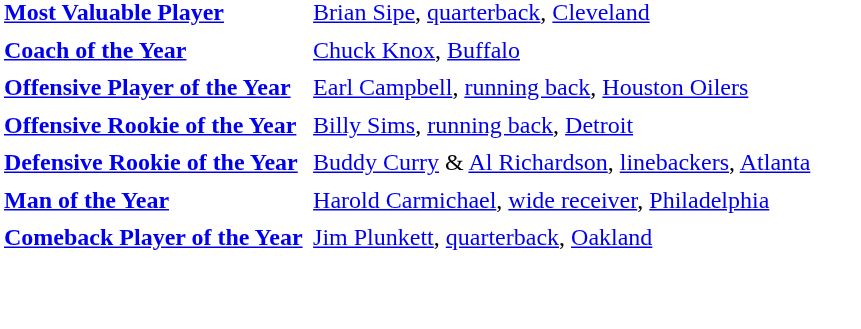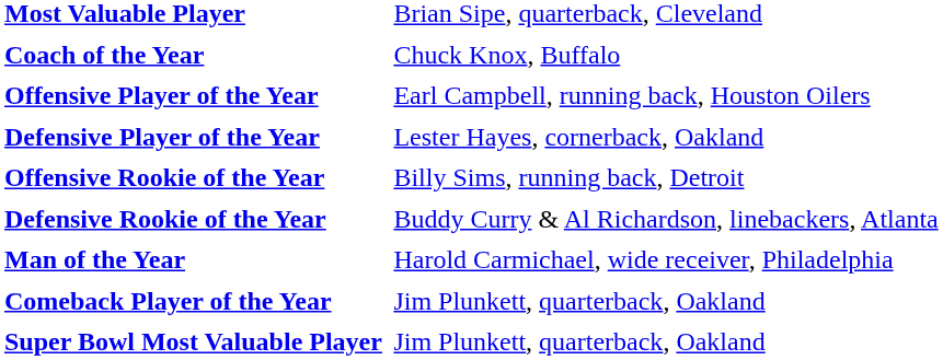 <table cellpadding="3" cellspacing="1">
 <tr>
 <td><strong><a href='#'>Most Valuable Player</a></strong></td>
 <td><a href='#'>Brian Sipe</a>, <a href='#'>quarterback</a>, <a href='#'>Cleveland</a></td>
 </tr>
 <tr>
 <td><strong><a href='#'>Coach of the Year</a></strong></td>
 <td><a href='#'>Chuck Knox</a>, <a href='#'>Buffalo</a></td>
 </tr>
 <tr>
 <td><strong><a href='#'>Offensive Player of the Year</a></strong></td>
 <td><a href='#'>Earl Campbell</a>, <a href='#'>running back</a>, <a href='#'>Houston Oilers</a></td>
+</tr>
+<tr>
+<td><strong><a href='#'>Defensive Player of the Year</a></strong></td>
+<td><a href='#'>Lester Hayes</a>, <a href='#'>cornerback</a>, <a href='#'>Oakland</a></td>
 </tr>
 <tr>
 <td><strong><a href='#'>Offensive Rookie of the Year</a></strong></td>
 <td><a href='#'>Billy Sims</a>, <a href='#'>running back</a>, <a href='#'>Detroit</a></td>
 </tr>
 <tr>
 <td><strong><a href='#'>Defensive Rookie of the Year</a></strong></td>
 <td><a href='#'>Buddy Curry</a> & <a href='#'>Al Richardson</a>, <a href='#'>linebackers</a>, <a href='#'>Atlanta</a></td>
 </tr>
 <tr>
 <td><strong><a href='#'>Man of the Year</a></strong></td>
 <td><a href='#'>Harold Carmichael</a>, <a href='#'>wide receiver</a>, <a href='#'>Philadelphia</a></td>
 </tr>
 <tr>
 <td><strong><a href='#'>Comeback Player of the Year</a></strong></td>
 <td><a href='#'>Jim Plunkett</a>, <a href='#'>quarterback</a>, <a href='#'>Oakland</a></td>
 </tr>
+<tr>
+<td><strong><a href='#'>Super Bowl Most Valuable Player</a></strong></td>
+<td><a href='#'>Jim Plunkett</a>, <a href='#'>quarterback</a>, <a href='#'>Oakland</a></td>
+</tr>
 </table>
